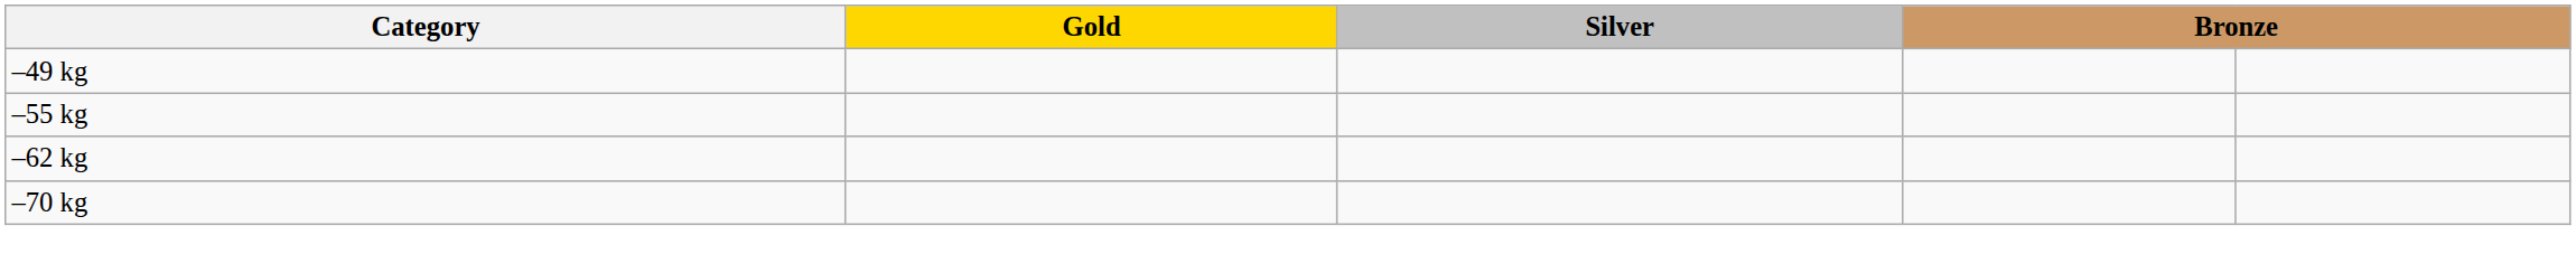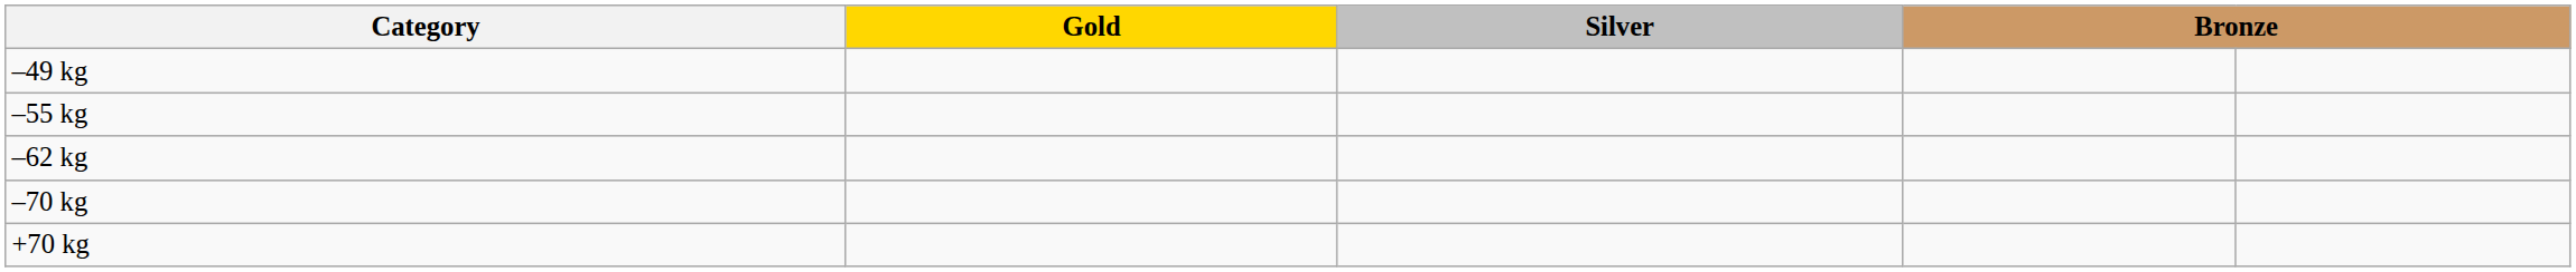 <table class=wikitable width=75%>
 <tr>
 <th>Category</th>
 <th style="background: gold">Gold</th>
 <th style="background: silver">Silver</th>
 <th style="background: #cc9966" colspan=2>Bronze</th>
 </tr>
 <tr>
 <td>–49 kg</td>
 <td></td>
 <td></td>
 <td></td>
 <td></td>
 </tr>
 <tr>
 <td>–55 kg</td>
 <td></td>
 <td></td>
 <td></td>
 <td></td>
 </tr>
 <tr>
 <td>–62 kg</td>
 <td></td>
 <td></td>
 <td></td>
 <td></td>
 </tr>
 <tr>
 <td>–70 kg</td>
 <td></td>
 <td></td>
 <td></td>
 <td></td>
 </tr>
+<tr>
+<td>+70 kg</td>
+<td></td>
+<td></td>
+<td></td>
+<td></td>
+</tr>
 </table>
